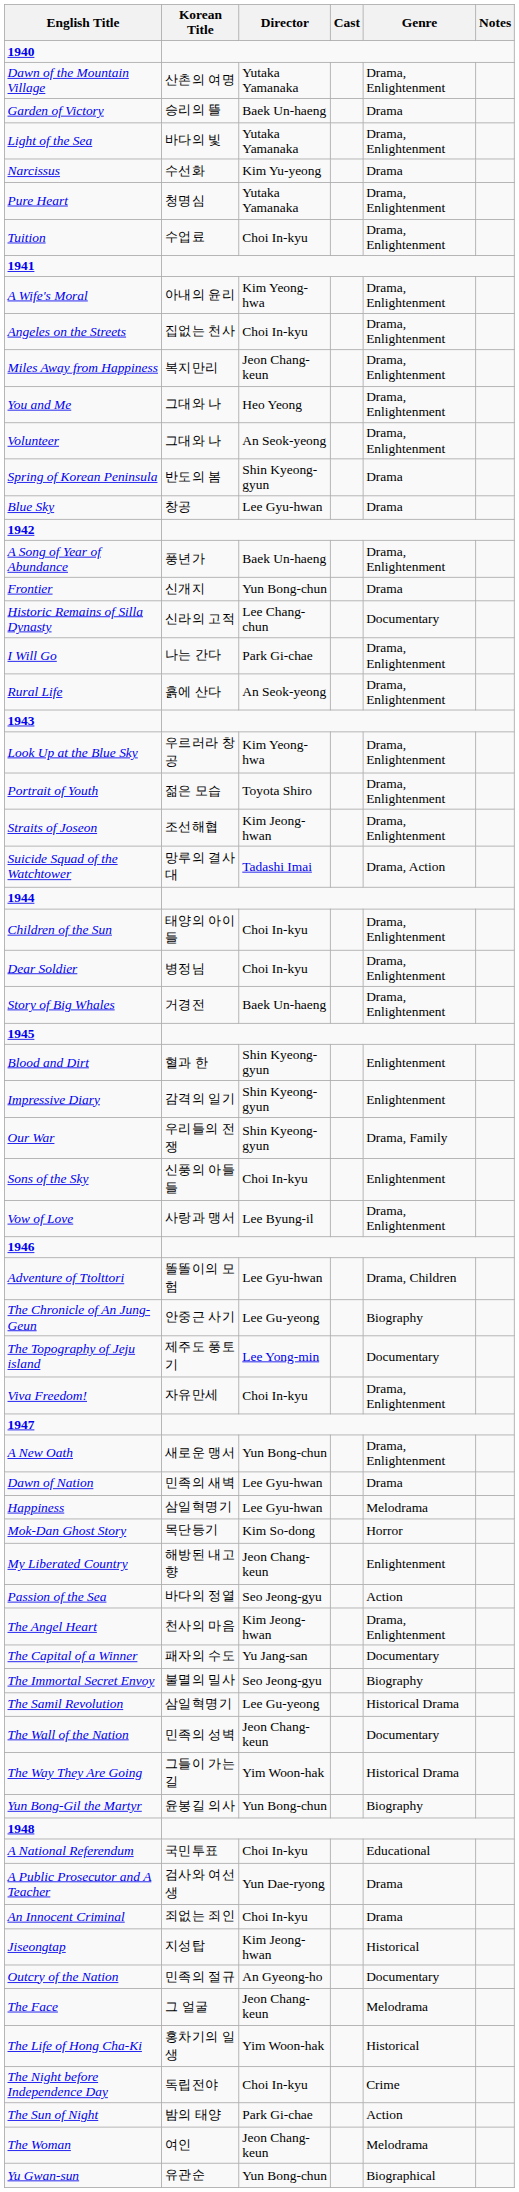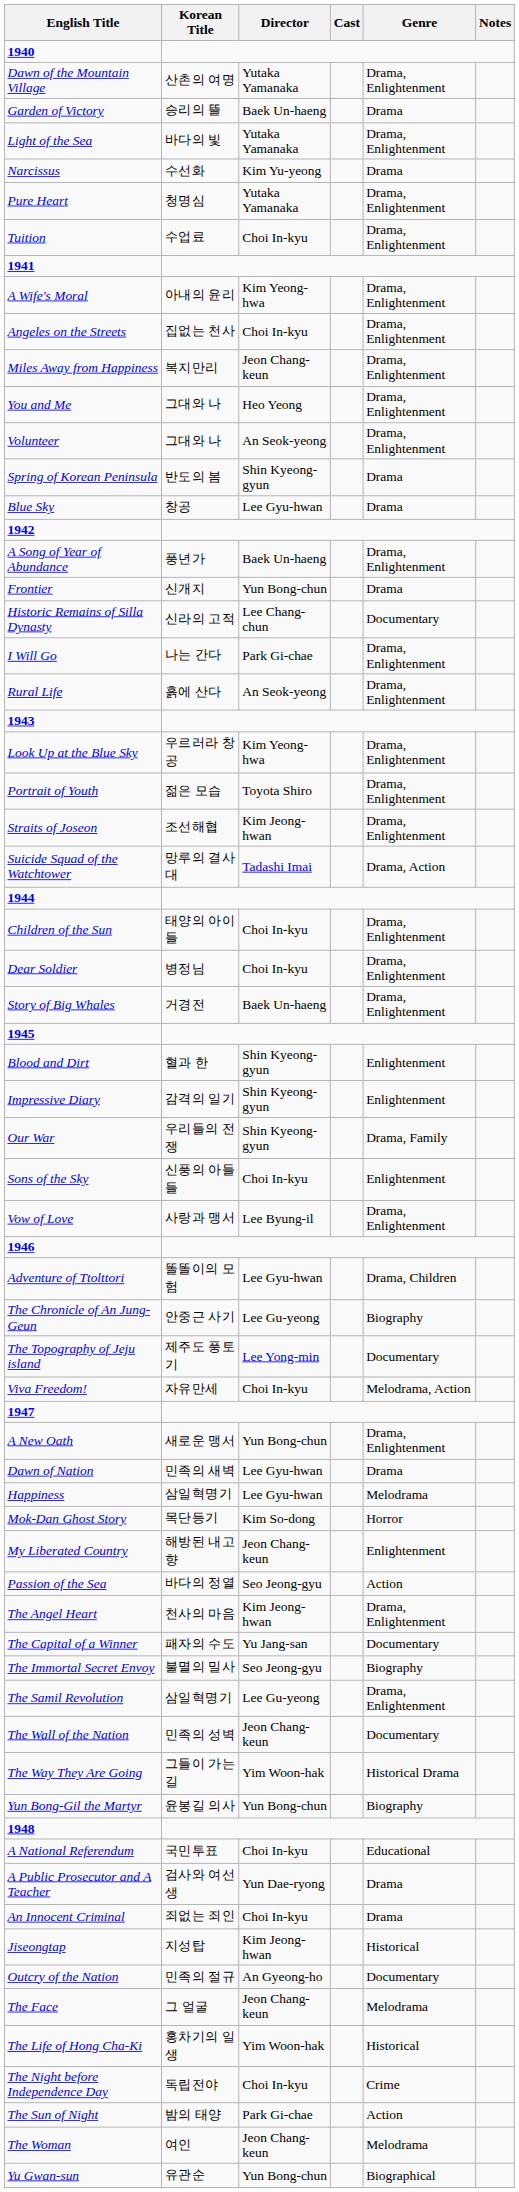 <table class="wikitable">
 <tr>
 <th>English Title</th>
 <th>Korean Title</th>
 <th>Director</th>
 <th>Cast</th>
 <th>Genre</th>
 <th>Notes</th>
 </tr>
 <tr>
 <td><strong><a href='#'>1940</a></strong></td>
 </tr>
 <tr>
 <td><em><a href='#'>Dawn of the Mountain Village</a></em></td>
 <td>산촌의 여명</td>
 <td>Yutaka Yamanaka </td>
 <td></td>
 <td>Drama, Enlightenment</td>
 <td></td>
 </tr>
 <tr>
 <td><em><a href='#'>Garden of Victory</a></em></td>
 <td>승리의 뜰</td>
 <td>Baek Un-haeng</td>
 <td></td>
 <td>Drama</td>
 <td></td>
 </tr>
 <tr>
 <td><em><a href='#'>Light of the Sea</a></em></td>
 <td>바다의 빛</td>
 <td>Yutaka Yamanaka </td>
 <td></td>
 <td>Drama, Enlightenment</td>
 <td></td>
 </tr>
 <tr>
 <td><em><a href='#'>Narcissus</a></em></td>
 <td>수선화</td>
 <td>Kim Yu-yeong</td>
 <td></td>
 <td>Drama</td>
 <td></td>
 </tr>
 <tr>
 <td><em><a href='#'>Pure Heart</a></em></td>
 <td>청명심</td>
 <td>Yutaka Yamanaka </td>
 <td></td>
 <td>Drama, Enlightenment</td>
 <td></td>
 </tr>
 <tr>
 <td><em><a href='#'>Tuition</a></em></td>
 <td>수업료</td>
 <td>Choi In-kyu</td>
 <td></td>
 <td>Drama, Enlightenment</td>
 <td></td>
 </tr>
 <tr>
 <td><strong><a href='#'>1941</a></strong></td>
 </tr>
 <tr>
 <td><em><a href='#'>A Wife's Moral</a></em></td>
 <td>아내의 윤리</td>
 <td>Kim Yeong-hwa</td>
 <td></td>
 <td>Drama, Enlightenment</td>
 <td></td>
 </tr>
 <tr>
 <td><em><a href='#'>Angeles on the Streets</a></em></td>
 <td>집없는 천사</td>
 <td>Choi In-kyu</td>
 <td></td>
 <td>Drama, Enlightenment</td>
 <td></td>
 </tr>
 <tr>
 <td><em><a href='#'>Miles Away from Happiness</a></em></td>
 <td>복지만리</td>
 <td>Jeon Chang-keun</td>
 <td></td>
 <td>Drama, Enlightenment</td>
 <td></td>
 </tr>
 <tr>
 <td><em><a href='#'>You and Me</a></em></td>
 <td>그대와 나</td>
 <td>Heo Yeong</td>
 <td></td>
 <td>Drama, Enlightenment</td>
 <td></td>
 </tr>
 <tr>
 <td><em><a href='#'>Volunteer</a></em></td>
 <td>그대와 나</td>
 <td>An Seok-yeong</td>
 <td></td>
 <td>Drama, Enlightenment</td>
 <td></td>
 </tr>
 <tr>
 <td><em><a href='#'>Spring of Korean Peninsula</a></em></td>
 <td>반도의 봄</td>
 <td>Shin Kyeong-gyun</td>
 <td></td>
 <td>Drama</td>
 <td></td>
 </tr>
 <tr>
 <td><em><a href='#'>Blue Sky</a></em></td>
 <td>창공</td>
 <td>Lee Gyu-hwan</td>
 <td></td>
 <td>Drama</td>
 <td></td>
 </tr>
 <tr>
 <td><strong><a href='#'>1942</a></strong></td>
 </tr>
 <tr>
 <td><em><a href='#'>A Song of Year of Abundance</a></em></td>
 <td>풍년가</td>
 <td>Baek Un-haeng</td>
 <td></td>
 <td>Drama, Enlightenment</td>
 <td></td>
 </tr>
 <tr>
 <td><em><a href='#'>Frontier</a></em></td>
 <td>신개지</td>
 <td>Yun Bong-chun</td>
 <td></td>
 <td>Drama</td>
 <td></td>
 </tr>
 <tr>
 <td><em><a href='#'>Historic Remains of Silla Dynasty</a></em></td>
 <td>신라의 고적</td>
 <td>Lee Chang-chun</td>
 <td></td>
 <td>Documentary</td>
 <td></td>
 </tr>
 <tr>
 <td><em><a href='#'>I Will Go</a></em></td>
 <td>나는 간다</td>
 <td>Park Gi-chae</td>
 <td></td>
 <td>Drama, Enlightenment</td>
 <td></td>
 </tr>
 <tr>
 <td><em><a href='#'>Rural Life</a></em></td>
 <td>흙에 산다</td>
 <td>An Seok-yeong</td>
 <td></td>
 <td>Drama, Enlightenment</td>
 <td></td>
 </tr>
 <tr>
 <td><strong><a href='#'>1943</a></strong></td>
 </tr>
 <tr>
 <td><em><a href='#'>Look Up at the Blue Sky</a></em></td>
 <td>우르러라 창공</td>
 <td>Kim Yeong-hwa</td>
 <td></td>
 <td>Drama, Enlightenment</td>
 <td></td>
 </tr>
 <tr>
 <td><em><a href='#'>Portrait of Youth</a></em></td>
 <td>젊은 모습</td>
 <td>Toyota Shiro </td>
 <td></td>
 <td>Drama, Enlightenment</td>
 <td></td>
 </tr>
 <tr>
 <td><em><a href='#'>Straits of Joseon</a></em></td>
 <td>조선해협</td>
 <td>Kim Jeong-hwan</td>
 <td></td>
 <td>Drama, Enlightenment</td>
 <td></td>
 </tr>
 <tr>
 <td><em><a href='#'>Suicide Squad of the Watchtower</a></em></td>
 <td>망루의 결사대</td>
 <td><a href='#'>Tadashi Imai</a> </td>
 <td></td>
 <td>Drama, Action</td>
 <td></td>
 </tr>
 <tr>
 <td><strong><a href='#'>1944</a></strong></td>
 </tr>
 <tr>
 <td><em><a href='#'>Children of the Sun</a></em></td>
 <td>태양의 아이들</td>
 <td>Choi In-kyu</td>
 <td></td>
 <td>Drama, Enlightenment</td>
 <td></td>
 </tr>
 <tr>
 <td><em><a href='#'>Dear Soldier</a></em></td>
 <td>병정님</td>
 <td>Choi In-kyu</td>
 <td></td>
 <td>Drama, Enlightenment</td>
 <td></td>
 </tr>
 <tr>
 <td><em><a href='#'>Story of Big Whales</a></em></td>
 <td>거경전</td>
 <td>Baek Un-haeng</td>
 <td></td>
 <td>Drama, Enlightenment</td>
 <td></td>
 </tr>
 <tr>
 <td><strong><a href='#'>1945</a></strong></td>
 </tr>
 <tr>
 <td><em><a href='#'>Blood and Dirt</a></em></td>
 <td>혈과 한</td>
 <td>Shin Kyeong-gyun</td>
 <td></td>
 <td>Enlightenment</td>
 <td></td>
 </tr>
 <tr>
 <td><em><a href='#'>Impressive Diary</a></em></td>
 <td>감격의 일기</td>
 <td>Shin Kyeong-gyun</td>
 <td></td>
 <td>Enlightenment</td>
 <td></td>
 </tr>
 <tr>
 <td><em><a href='#'>Our War</a></em></td>
 <td>우리들의 전쟁</td>
 <td>Shin Kyeong-gyun</td>
 <td></td>
 <td>Drama, Family</td>
 <td></td>
 </tr>
 <tr>
 <td><em><a href='#'>Sons of the Sky</a></em></td>
 <td>신풍의 아들들</td>
 <td>Choi In-kyu</td>
 <td></td>
 <td>Enlightenment</td>
 <td></td>
 </tr>
 <tr>
 <td><em><a href='#'>Vow of Love</a></em></td>
 <td>사랑과 맹서</td>
 <td>Lee Byung-il</td>
 <td></td>
 <td>Drama, Enlightenment</td>
 <td></td>
 </tr>
 <tr>
 <td><strong><a href='#'>1946</a></strong></td>
 </tr>
 <tr>
 <td><em><a href='#'>Adventure of Ttolttori</a></em></td>
 <td>똘똘이의 모험</td>
 <td>Lee Gyu-hwan</td>
 <td></td>
 <td>Drama, Children</td>
 <td></td>
 </tr>
 <tr>
 <td><em><a href='#'>The Chronicle of An Jung-Geun</a></em></td>
 <td>안중근 사기</td>
 <td>Lee Gu-yeong</td>
 <td></td>
 <td>Biography</td>
 <td></td>
 </tr>
 <tr>
 <td><em><a href='#'>The Topography of Jeju island</a></em></td>
 <td>제주도 풍토기</td>
 <td><a href='#'>Lee Yong-min</a></td>
 <td></td>
 <td>Documentary</td>
 <td></td>
 </tr>
 <tr>
 <td><em><a href='#'>Viva Freedom!</a></em></td>
 <td>자유만세</td>
 <td>Choi In-kyu</td>
 <td></td>
-<td>Drama, Enlightenment</td>
+<td>Melodrama, Action</td>
 <td></td>
 </tr>
 <tr>
 <td><strong><a href='#'>1947</a></strong></td>
 </tr>
 <tr>
 <td><em><a href='#'>A New Oath</a></em></td>
 <td>새로운 맹서</td>
 <td>Yun Bong-chun</td>
 <td></td>
 <td>Drama, Enlightenment</td>
 <td></td>
 </tr>
 <tr>
 <td><em><a href='#'>Dawn of Nation</a></em></td>
 <td>민족의 새벽</td>
 <td>Lee Gyu-hwan</td>
 <td></td>
 <td>Drama</td>
 <td></td>
 </tr>
 <tr>
 <td><em><a href='#'>Happiness</a></em></td>
 <td>삼일혁명기</td>
 <td>Lee Gyu-hwan</td>
 <td></td>
 <td>Melodrama</td>
 <td></td>
 </tr>
 <tr>
 <td><em><a href='#'>Mok-Dan Ghost Story</a></em></td>
 <td>목단등기</td>
 <td>Kim So-dong</td>
 <td></td>
 <td>Horror</td>
 <td></td>
 </tr>
 <tr>
 <td><em><a href='#'>My Liberated Country</a></em></td>
 <td>해방된 내고향</td>
 <td>Jeon Chang-keun</td>
 <td></td>
 <td>Enlightenment</td>
 <td></td>
 </tr>
 <tr>
 <td><em><a href='#'>Passion of the Sea</a></em></td>
 <td>바다의 정열</td>
 <td>Seo Jeong-gyu</td>
 <td></td>
 <td>Action</td>
 <td></td>
 </tr>
 <tr>
 <td><em><a href='#'>The Angel Heart</a></em></td>
 <td>천사의 마음</td>
 <td>Kim Jeong-hwan</td>
 <td></td>
 <td>Drama, Enlightenment</td>
 <td></td>
 </tr>
 <tr>
 <td><em><a href='#'>The Capital of a Winner</a></em></td>
 <td>패자의 수도</td>
 <td>Yu Jang-san</td>
 <td></td>
 <td>Documentary</td>
 <td></td>
 </tr>
 <tr>
 <td><em><a href='#'>The Immortal Secret Envoy</a></em></td>
 <td>불멸의 밀사</td>
 <td>Seo Jeong-gyu</td>
 <td></td>
 <td>Biography</td>
 <td></td>
 </tr>
 <tr>
 <td><em><a href='#'>The Samil Revolution</a></em></td>
 <td>삼일혁명기</td>
 <td>Lee Gu-yeong</td>
 <td></td>
-<td>Historical Drama</td>
+<td>Drama, Enlightenment</td>
 <td></td>
 </tr>
 <tr>
 <td><em><a href='#'>The Wall of the Nation</a></em></td>
 <td>민족의 성벽</td>
 <td>Jeon Chang-keun</td>
 <td></td>
 <td>Documentary</td>
 <td></td>
 </tr>
 <tr>
 <td><em><a href='#'>The Way They Are Going</a></em></td>
 <td>그들이 가는 길</td>
 <td>Yim Woon-hak</td>
 <td></td>
 <td>Historical Drama</td>
 <td></td>
 </tr>
 <tr>
 <td><em><a href='#'>Yun Bong-Gil the Martyr</a></em></td>
 <td>윤봉길 의사</td>
 <td>Yun Bong-chun</td>
 <td></td>
 <td>Biography</td>
 <td></td>
 </tr>
 <tr>
 <td><strong><a href='#'>1948</a></strong></td>
 </tr>
 <tr>
 <td><em><a href='#'>A National Referendum</a></em></td>
 <td>국민투표</td>
 <td>Choi In-kyu</td>
 <td></td>
 <td>Educational</td>
 <td></td>
 </tr>
 <tr>
 <td><em><a href='#'>A Public Prosecutor and A Teacher</a></em></td>
 <td>검사와 여선생</td>
 <td>Yun Dae-ryong</td>
 <td></td>
 <td>Drama</td>
 <td></td>
 </tr>
 <tr>
 <td><em><a href='#'>An Innocent Criminal</a></em></td>
 <td>죄없는 죄인</td>
 <td>Choi In-kyu</td>
 <td></td>
 <td>Drama</td>
 <td></td>
 </tr>
 <tr>
 <td><em><a href='#'>Jiseongtap</a></em></td>
 <td>지성탑</td>
 <td>Kim Jeong-hwan</td>
 <td></td>
 <td>Historical</td>
 <td></td>
 </tr>
 <tr>
 <td><em><a href='#'>Outcry of the Nation</a></em></td>
 <td>민족의 절규</td>
 <td>An Gyeong-ho</td>
 <td></td>
 <td>Documentary</td>
 <td></td>
 </tr>
 <tr>
 <td><em><a href='#'>The Face</a></em></td>
 <td>그 얼굴</td>
 <td>Jeon Chang-keun</td>
 <td></td>
 <td>Melodrama</td>
 <td></td>
 </tr>
 <tr>
 <td><em><a href='#'>The Life of Hong Cha-Ki</a></em></td>
 <td>홍차기의 일생</td>
 <td>Yim Woon-hak</td>
 <td></td>
 <td>Historical</td>
 <td></td>
 </tr>
 <tr>
 <td><em><a href='#'>The Night before Independence Day</a></em></td>
 <td>독립전야</td>
 <td>Choi In-kyu</td>
 <td></td>
 <td>Crime</td>
 <td></td>
 </tr>
 <tr>
 <td><em><a href='#'>The Sun of Night</a></em></td>
 <td>밤의 태양</td>
 <td>Park Gi-chae</td>
 <td></td>
 <td>Action</td>
 <td></td>
 </tr>
 <tr>
 <td><em><a href='#'>The Woman</a></em></td>
 <td>여인</td>
 <td>Jeon Chang-keun</td>
 <td></td>
 <td>Melodrama</td>
 <td></td>
 </tr>
 <tr>
 <td><em><a href='#'>Yu Gwan-sun</a></em></td>
 <td>유관순</td>
 <td>Yun Bong-chun</td>
 <td></td>
 <td>Biographical</td>
 <td></td>
 </tr>
 </table>
